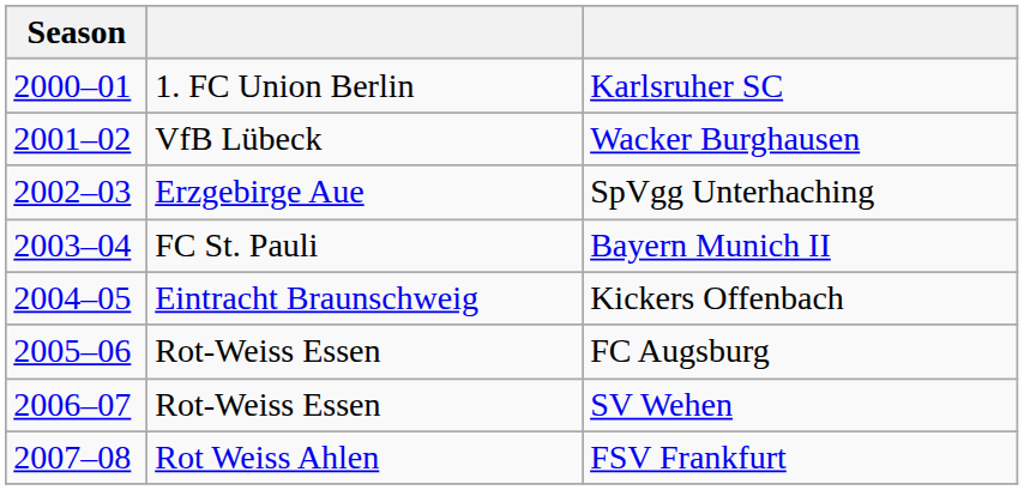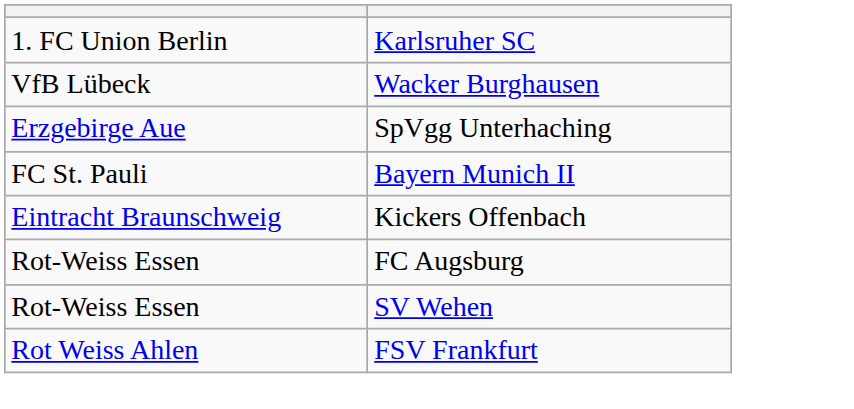 <table class="wikitable">
 <tr align="center" bgcolor="#dfdfdf">
-<th width="60">Season</th>
 <th width="200"></th>
 <th width="200"></th>
 </tr>
 <tr>
-<td><a href='#'>2000–01</a></td>
 <td>1. FC Union Berlin</td>
 <td><a href='#'>Karlsruher SC</a></td>
 </tr>
 <tr>
-<td><a href='#'>2001–02</a></td>
 <td>VfB Lübeck</td>
 <td><a href='#'>Wacker Burghausen</a></td>
 </tr>
 <tr>
-<td><a href='#'>2002–03</a></td>
 <td><a href='#'>Erzgebirge Aue</a></td>
 <td>SpVgg Unterhaching</td>
 </tr>
 <tr>
-<td><a href='#'>2003–04</a></td>
 <td>FC St. Pauli</td>
 <td><a href='#'>Bayern Munich II</a></td>
 </tr>
 <tr>
-<td><a href='#'>2004–05</a></td>
 <td><a href='#'>Eintracht Braunschweig</a></td>
 <td>Kickers Offenbach</td>
 </tr>
 <tr>
-<td><a href='#'>2005–06</a></td>
 <td>Rot-Weiss Essen</td>
 <td>FC Augsburg</td>
 </tr>
 <tr>
-<td><a href='#'>2006–07</a></td>
 <td>Rot-Weiss Essen</td>
 <td><a href='#'>SV Wehen</a></td>
 </tr>
 <tr>
-<td><a href='#'>2007–08</a></td>
 <td><a href='#'>Rot Weiss Ahlen</a></td>
 <td><a href='#'>FSV Frankfurt</a></td>
 </tr>
 </table>
